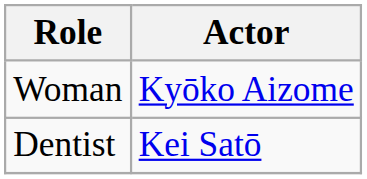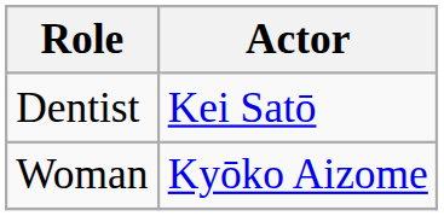 <table class=wikitable>
 <tr>
 <th>Role</th>
 <th>Actor</th>
 </tr>
 <tr>
+<td>Dentist</td>
+<td><a href='#'>Kei Satō</a></td>
+</tr>
+<tr>
 <td>Woman</td>
 <td><a href='#'>Kyōko Aizome</a></td>
 </tr>
 <tr>
-<td>Dentist</td>
-<td><a href='#'>Kei Satō</a></td>
-</tr>
-<tr>
 </tr>
 </table>
